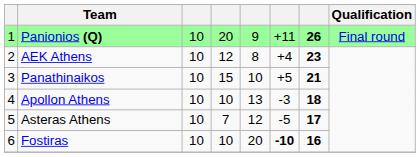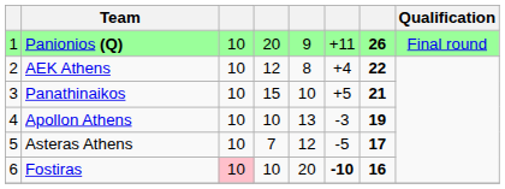 <table class="wikitable" style="text-align: center;">
 <tr>
 <th></th>
 <th width=190>Team</th>
 <th width=28></th>
 <th width=28></th>
 <th width=28></th>
 <th width=28></th>
 <th width=28></th>
 <th>Qualification</th>
 </tr>
 <tr bgcolor=#9AFF9A>
 <td>1</td>
 <td align=left><a href='#'>Panionios</a> <strong>(Q)</strong></td>
 <td>10</td>
 <td>20</td>
 <td>9</td>
 <td>+11</td>
 <td><strong>26</strong></td>
 <td><a href='#'>Final round</a></td>
 </tr>
 <tr>
 <td>2</td>
 <td align=left><a href='#'>AEK Athens</a></td>
 <td>10</td>
 <td>12</td>
 <td>8</td>
 <td>+4</td>
-<td><strong>23</strong></td>
+<td><strong>22</strong></td>
 <td rowspan=5></td>
 </tr>
 <tr>
 <td>3</td>
 <td align=left><a href='#'>Panathinaikos</a></td>
 <td>10</td>
 <td>15</td>
 <td>10</td>
 <td>+5</td>
 <td><strong>21</strong></td>
 </tr>
 <tr>
 <td>4</td>
 <td align=left><a href='#'>Apollon Athens</a></td>
 <td>10</td>
 <td>10</td>
 <td>13</td>
 <td>-3</td>
-<td><strong>18</strong></td>
+<td><strong>19</strong></td>
 </tr>
 <tr>
 <td>5</td>
 <td align=left>Asteras Athens</td>
 <td>10</td>
 <td>7</td>
 <td>12</td>
 <td>-5</td>
 <td><strong>17</strong></td>
 </tr>
 <tr>
 <td>6</td>
 <td align=left><a href='#'>Fostiras</a></td>
-<td>10</td>
+<td style="background: pink;">10</td>
 <td>10</td>
 <td>20</td>
 <td><strong>-10</strong></td>
 <td><strong>16</strong></td>
 </tr>
 <tr>
 </tr>
 </table>
